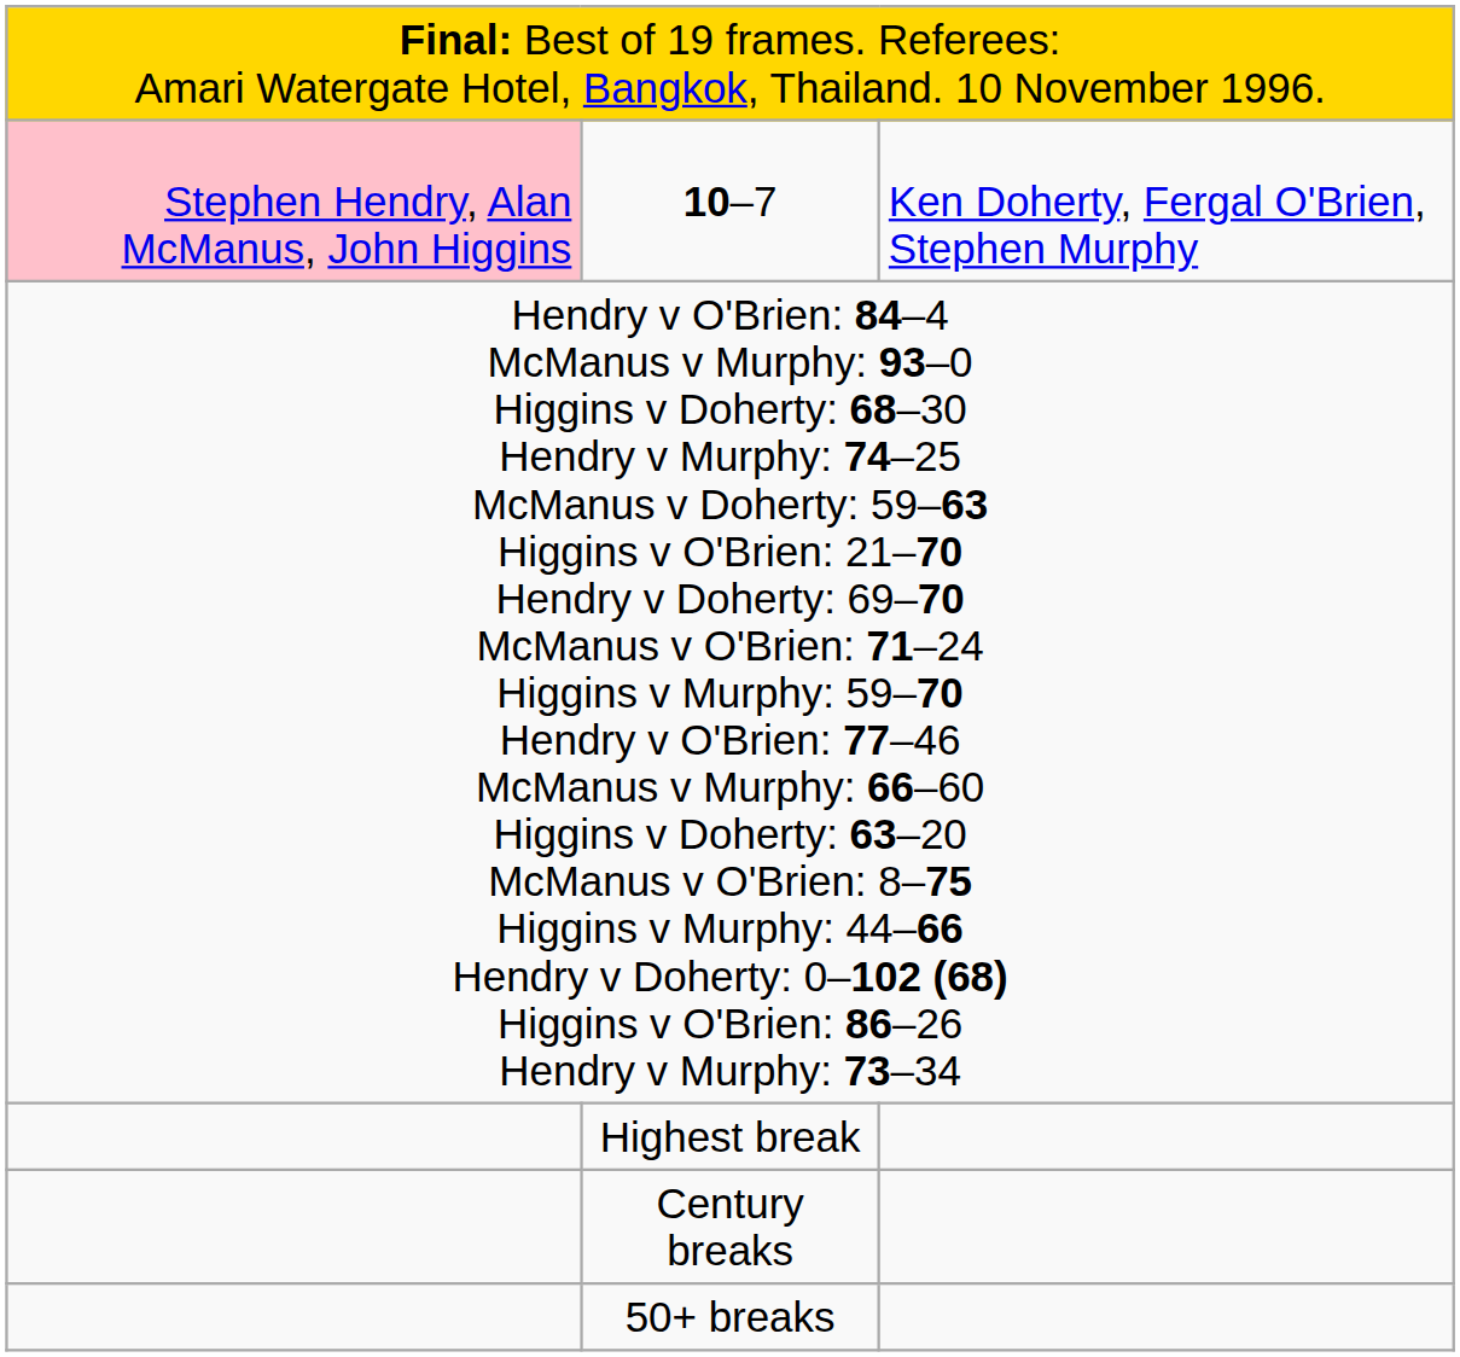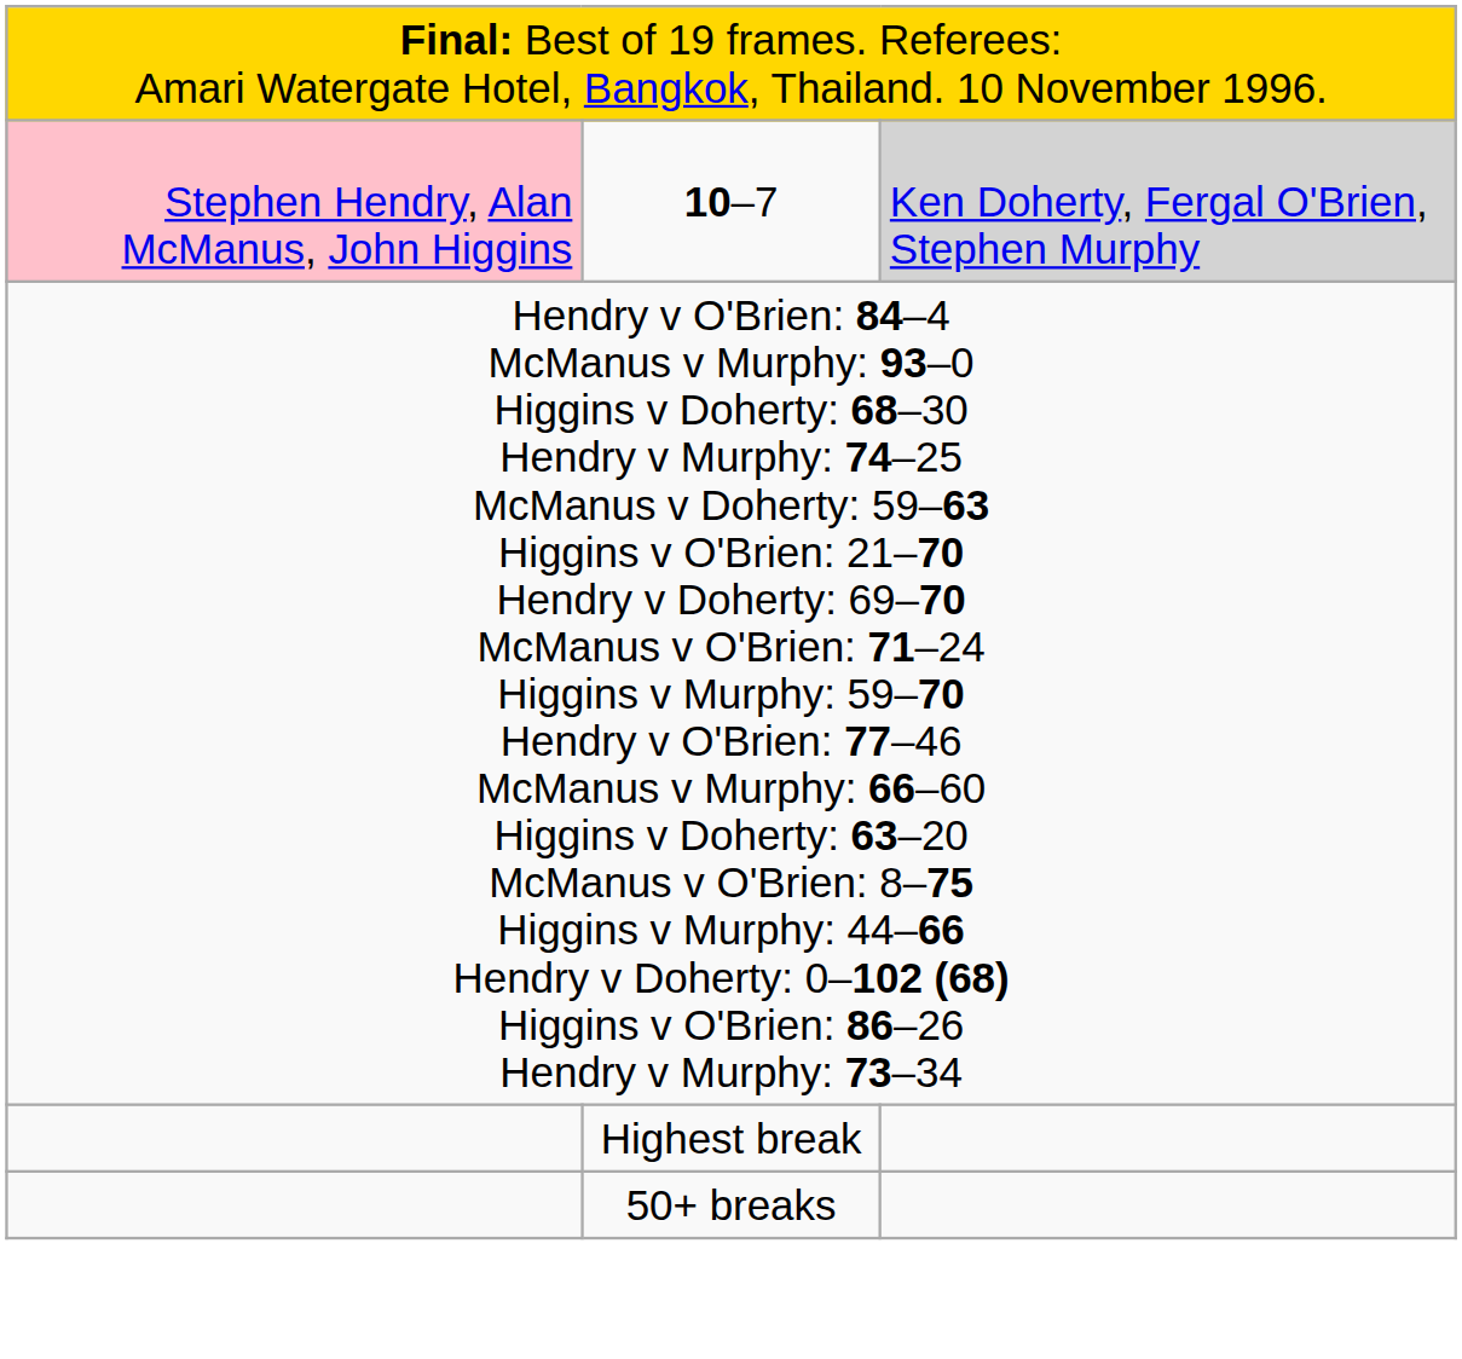 <table class="wikitable" style="font-size: 95%; margin: 1em auto 1em auto;">
 <tr>
 <td colspan="3" align="center" bgcolor="#ffd700"><strong>Final:</strong> Best of 19 frames. Referees:  <br> Amari Watergate Hotel, <a href='#'>Bangkok</a>, Thailand. 10 November 1996.</td>
 </tr>
 <tr>
 <td width="200" align="right" style="background: pink;"><strong></strong> <br> <a href='#'>Stephen Hendry</a>, <a href='#'>Alan McManus</a>, <a href='#'>John Higgins</a></td>
 <td width="100" align="center"><strong>10</strong>–7</td>
-<td width="200"> <br> <a href='#'>Ken Doherty</a>,  <a href='#'>Fergal O'Brien</a>, <a href='#'>Stephen Murphy</a></td>
+<td width="200" style="background: lightgrey;"> <br> <a href='#'>Ken Doherty</a>,  <a href='#'>Fergal O'Brien</a>, <a href='#'>Stephen Murphy</a></td>
 </tr>
 <tr>
 <td colspan="3" align="center" style="font-size: 100%">Hendry v O'Brien:  <strong>84</strong>–4 <br> McManus v Murphy: <strong>93</strong>–0 <br> Higgins v Doherty: <strong>68</strong>–30 <br> Hendry v Murphy: <strong>74</strong>–25 <br> McManus v Doherty: 59–<strong>63</strong> <br> Higgins v O'Brien: 21–<strong>70</strong> <br> Hendry v Doherty: 69–<strong>70</strong> <br> McManus v O'Brien: <strong>71</strong>–24 <br> Higgins v Murphy: 59–<strong>70</strong> <br> Hendry v O'Brien: <strong>77</strong>–46 <br> McManus v Murphy: <strong>66</strong>–60 <br> Higgins v Doherty: <strong>63</strong>–20 <br> McManus v O'Brien: 8–<strong>75</strong> <br> Higgins v Murphy: 44–<strong>66</strong> <br> Hendry v Doherty: 0–<strong>102 (68)</strong> <br> Higgins v O'Brien: <strong>86</strong>–26 <br> Hendry v Murphy: <strong>73</strong>–34</td>
 </tr>
 <tr>
 <td align="right"></td>
 <td align="center">Highest break</td>
 <td align="left"></td>
 </tr>
 <tr>
 <td align="right"></td>
-<td align="center">Century breaks</td>
-<td align="left"></td>
-</tr>
-<tr>
-<td align="right"></td>
 <td align="center">50+ breaks</td>
 <td align="left"></td>
 </tr>
 </table>
